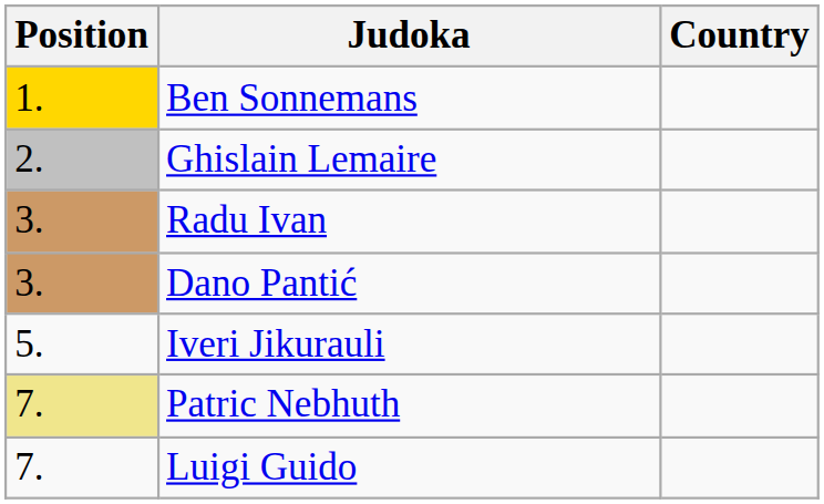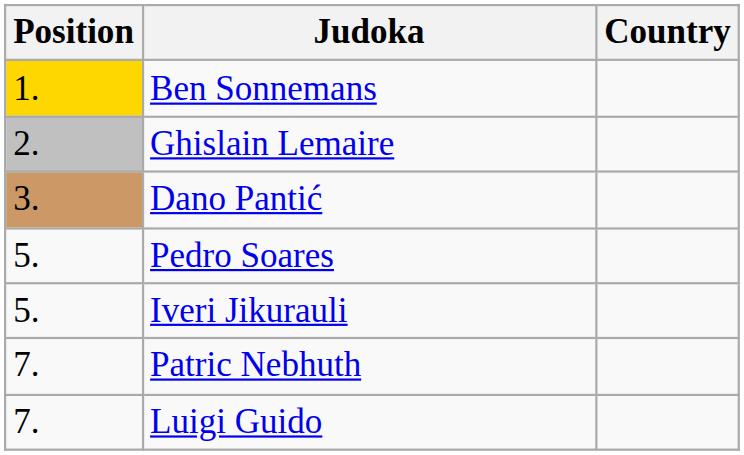 <table class=wikitable>
 <tr>
 <th width=10>Position</th>
 <th width=200>Judoka</th>
 <th width=10>Country</th>
 </tr>
 <tr>
 <td bgcolor=gold>1.</td>
 <td><a href='#'>Ben Sonnemans</a></td>
 <td></td>
 </tr>
 <tr>
 <td bgcolor="silver">2.</td>
 <td><a href='#'>Ghislain Lemaire</a></td>
 <td></td>
 </tr>
 <tr>
 <td bgcolor="CC9966">3.</td>
-<td><a href='#'>Radu Ivan</a></td>
+<td><a href='#'>Dano Pantić</a></td>
 <td></td>
 </tr>
 <tr>
-<td bgcolor="CC9966">3.</td>
-<td><a href='#'>Dano Pantić</a></td>
+<td>5.</td>
+<td><a href='#'>Pedro Soares</a></td>
 <td></td>
 </tr>
 <tr>
 <td>5.</td>
 <td><a href='#'>Iveri Jikurauli</a></td>
 <td></td>
 </tr>
 <tr>
-<td style="background: khaki;">7.</td>
+<td>7.</td>
 <td><a href='#'>Patric Nebhuth</a></td>
 <td></td>
 </tr>
 <tr>
 <td>7.</td>
 <td><a href='#'>Luigi Guido</a></td>
 <td></td>
 </tr>
 </table>
